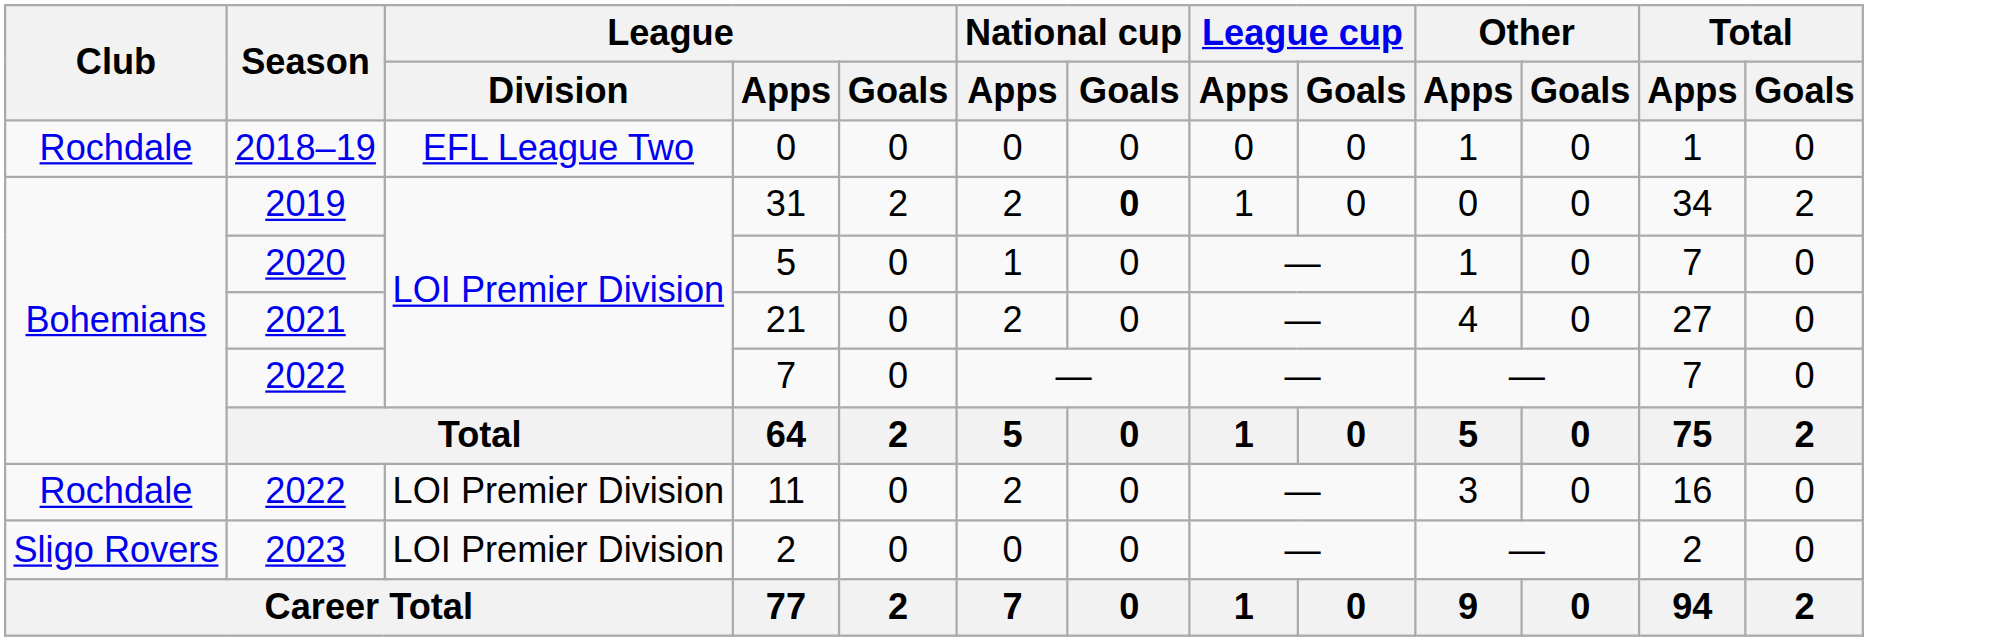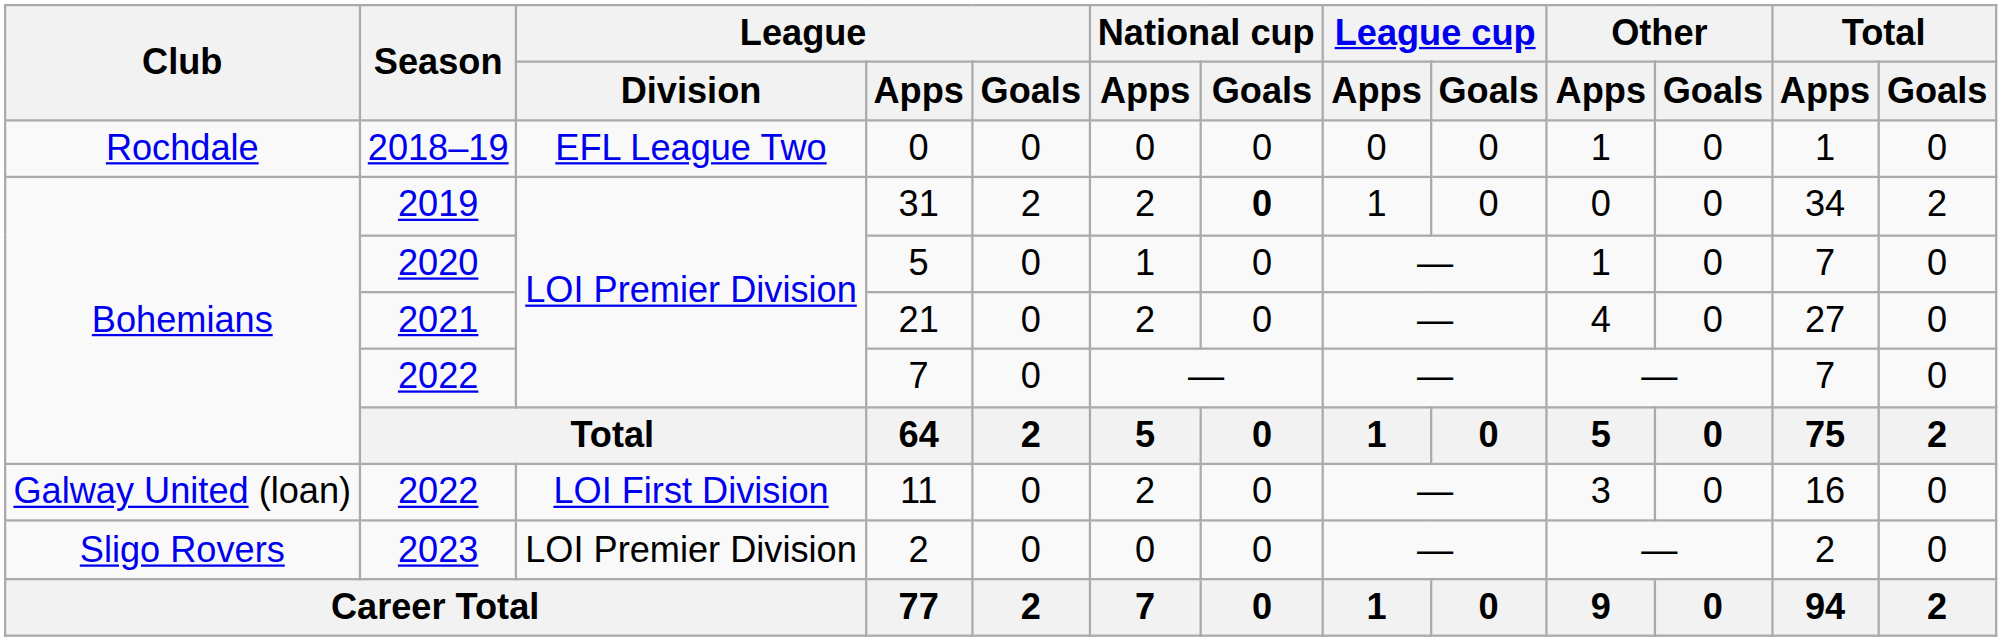 <table class="wikitable" style="text-align:center">
 <tr>
 <th rowspan="2">Club</th>
 <th rowspan="2">Season</th>
 <th colspan="3">League</th>
 <th colspan="2">National cup</th>
 <th colspan="2"><a href='#'>League cup</a></th>
 <th colspan="2">Other</th>
 <th colspan="2">Total</th>
 </tr>
 <tr>
 <th>Division</th>
 <th>Apps</th>
 <th>Goals</th>
 <th>Apps</th>
 <th>Goals</th>
 <th>Apps</th>
 <th>Goals</th>
 <th>Apps</th>
 <th>Goals</th>
 <th>Apps</th>
 <th>Goals</th>
 </tr>
 <tr>
 <td><a href='#'>Rochdale</a></td>
 <td><a href='#'>2018–19</a></td>
 <td><a href='#'>EFL League Two</a></td>
 <td>0</td>
 <td>0</td>
 <td>0</td>
 <td>0</td>
 <td>0</td>
 <td>0</td>
 <td>1</td>
 <td>0</td>
 <td>1</td>
 <td>0</td>
 </tr>
 <tr>
 <td rowspan="5"><a href='#'>Bohemians</a></td>
 <td><a href='#'>2019</a></td>
 <td rowspan="4"><a href='#'>LOI Premier Division</a></td>
 <td>31</td>
 <td>2</td>
 <td>2</td>
 <td><strong>0</strong></td>
 <td>1</td>
 <td>0</td>
 <td>0</td>
 <td>0</td>
 <td>34</td>
 <td>2</td>
 </tr>
 <tr>
 <td><a href='#'>2020</a></td>
 <td>5</td>
 <td>0</td>
 <td>1</td>
 <td>0</td>
 <td colspan="2">—</td>
 <td>1</td>
 <td>0</td>
 <td>7</td>
 <td>0</td>
 </tr>
 <tr>
 <td><a href='#'>2021</a></td>
 <td>21</td>
 <td>0</td>
 <td>2</td>
 <td>0</td>
 <td colspan="2">—</td>
 <td>4</td>
 <td>0</td>
 <td>27</td>
 <td>0</td>
 </tr>
 <tr>
 <td><a href='#'>2022</a></td>
 <td>7</td>
 <td>0</td>
 <td colspan="2">—</td>
 <td colspan="2">—</td>
 <td colspan="2">—</td>
 <td>7</td>
 <td>0</td>
 </tr>
 <tr>
 <th colspan="2">Total</th>
 <th>64</th>
 <th>2</th>
 <th>5</th>
 <th>0</th>
 <th>1</th>
 <th>0</th>
 <th>5</th>
 <th>0</th>
 <th>75</th>
 <th>2</th>
 </tr>
 <tr>
-<td><a href='#'>Rochdale</a></td>
+<td><a href='#'>Galway United</a> (loan)</td>
 <td><a href='#'>2022</a></td>
-<td>LOI Premier Division</td>
+<td><a href='#'>LOI First Division</a></td>
 <td>11</td>
 <td>0</td>
 <td>2</td>
 <td>0</td>
 <td colspan="2">—</td>
 <td>3</td>
 <td>0</td>
 <td>16</td>
 <td>0</td>
 </tr>
 <tr>
 <td><a href='#'>Sligo Rovers</a></td>
 <td><a href='#'>2023</a></td>
 <td>LOI Premier Division</td>
 <td>2</td>
 <td>0</td>
 <td>0</td>
 <td>0</td>
 <td colspan="2">—</td>
 <td colspan="2">—</td>
 <td>2</td>
 <td>0</td>
 </tr>
 <tr>
 <th colspan="3">Career Total</th>
 <th>77</th>
 <th>2</th>
 <th>7</th>
 <th>0</th>
 <th>1</th>
 <th>0</th>
 <th>9</th>
 <th>0</th>
 <th>94</th>
 <th>2</th>
 </tr>
 </table>
